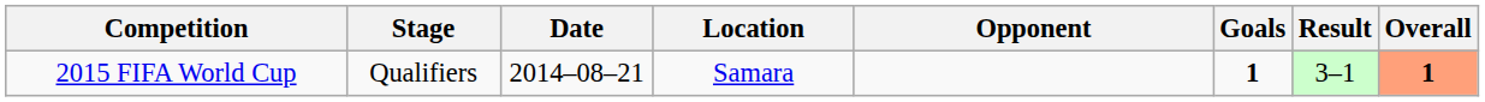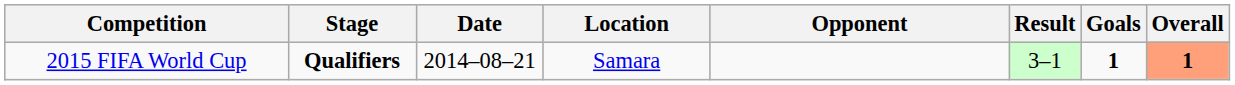 <table class="wikitable" style="font-size:90%">
 <tr>
 <th width=175px>Competition</th>
 <th width=75px>Stage</th>
 <th width=75px>Date</th>
 <th width=100px>Location</th>
 <th width=185px>Opponent</th>
+<th width=25>Result</th>
 <th width=25px>Goals</th>
-<th width=25>Result</th>
 <th width=25px>Overall</th>
 </tr>
 <tr align=center>
 <td><a href='#'>2015 FIFA World Cup</a></td>
-<td>Qualifiers</td>
+<td><strong>Qualifiers</strong></td>
 <td>2014–08–21</td>
 <td><a href='#'>Samara</a></td>
 <td align=left></td>
+<td bgcolor=#CCFFCC>3–1</td>
 <td><strong>1</strong></td>
-<td bgcolor=#CCFFCC>3–1</td>
 <td style="background: lightsalmon;"><strong>1</strong></td>
 </tr>
 </table>
